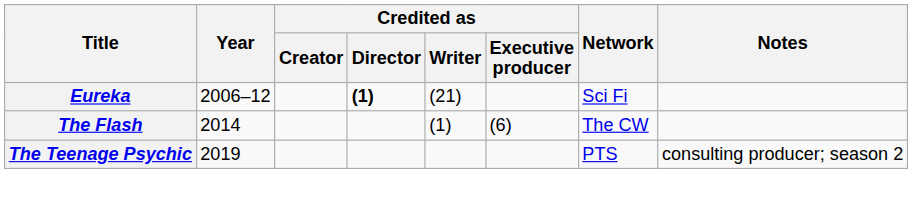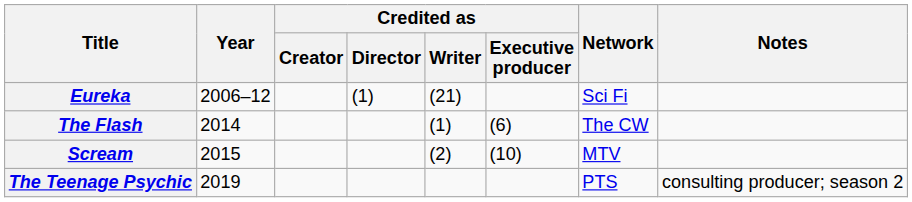 <table class="wikitable plainrowheaders sortable">
 <tr>
 <th rowspan="2" scope="col">Title</th>
 <th rowspan="2" scope="col">Year</th>
 <th colspan="4" scope="col">Credited as</th>
 <th rowspan="2" scope="col">Network</th>
 <th rowspan="2" scope="col" class="unsortable">Notes</th>
 </tr>
 <tr>
 <th>Creator</th>
 <th>Director</th>
 <th>Writer</th>
 <th>Executive<br>producer</th>
 </tr>
 <tr>
 <th scope=row><em><a href='#'>Eureka</a></em></th>
 <td>2006–12</td>
 <td></td>
-<td><strong> (1)</strong></td>
+<td> (1)</td>
 <td> (21)</td>
 <td></td>
 <td><a href='#'>Sci Fi</a></td>
 <td></td>
 </tr>
 <tr>
 <th scope=row><em><a href='#'>The Flash</a></em></th>
 <td>2014</td>
 <td></td>
 <td></td>
 <td> (1)</td>
 <td> (6)</td>
 <td><a href='#'>The CW</a></td>
 <td></td>
 </tr>
 <tr>
+<th scope=row><em><a href='#'>Scream</a></em></th>
+<td>2015</td>
+<td></td>
+<td></td>
+<td> (2)</td>
+<td> (10)</td>
+<td><a href='#'>MTV</a></td>
+<td></td>
+</tr>
+<tr>
 <th scope=row><em><a href='#'>The Teenage Psychic</a></em></th>
 <td>2019</td>
 <td></td>
 <td></td>
 <td></td>
 <td></td>
 <td><a href='#'>PTS</a></td>
 <td>consulting producer; season 2</td>
 </tr>
 </table>
